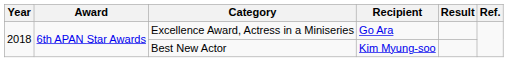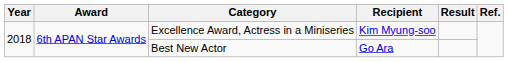 <table class="wikitable">
 <tr>
 <th>Year</th>
 <th>Award</th>
 <th>Category</th>
 <th>Recipient</th>
 <th>Result</th>
 <th>Ref.</th>
 </tr>
 <tr>
 <td rowspan="2">2018</td>
 <td rowspan="2"><a href='#'>6th APAN Star Awards</a></td>
 <td>Excellence Award, Actress in a Miniseries</td>
-<td><a href='#'>Go Ara</a></td>
+<td><a href='#'>Kim Myung-soo</a></td>
 <td></td>
 <td rowspan="2"></td>
 </tr>
 <tr>
 <td>Best New Actor</td>
-<td><a href='#'>Kim Myung-soo</a></td>
+<td><a href='#'>Go Ara</a></td>
 <td></td>
 </tr>
 </table>
